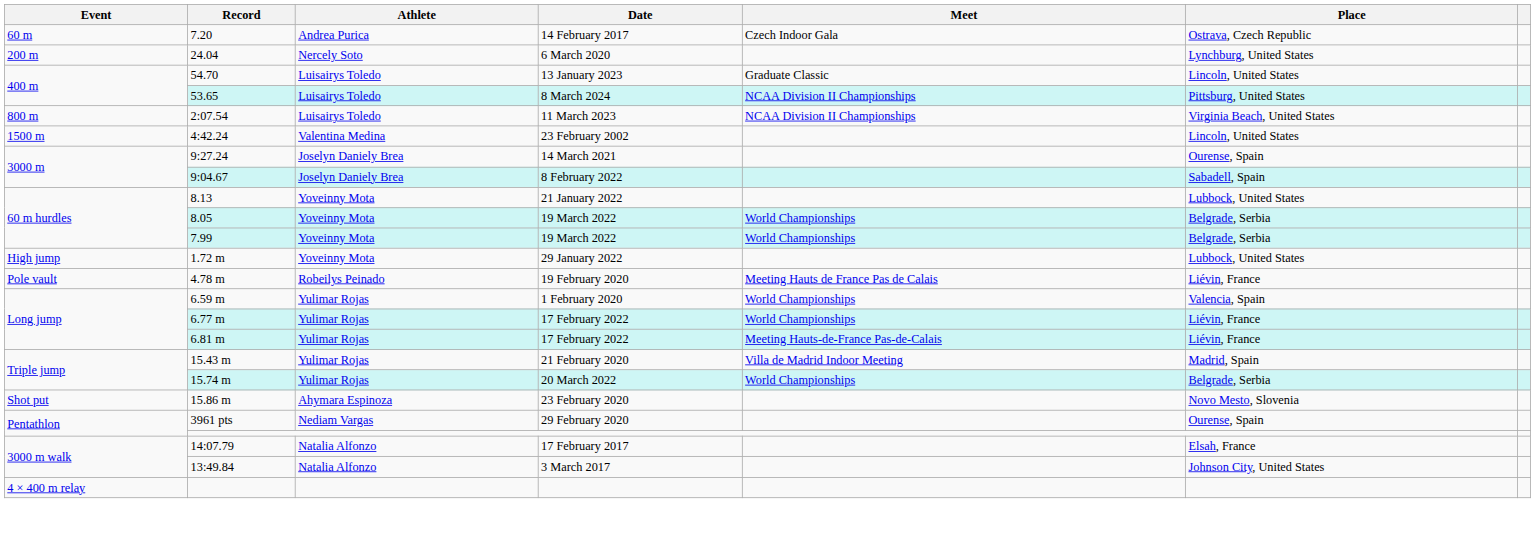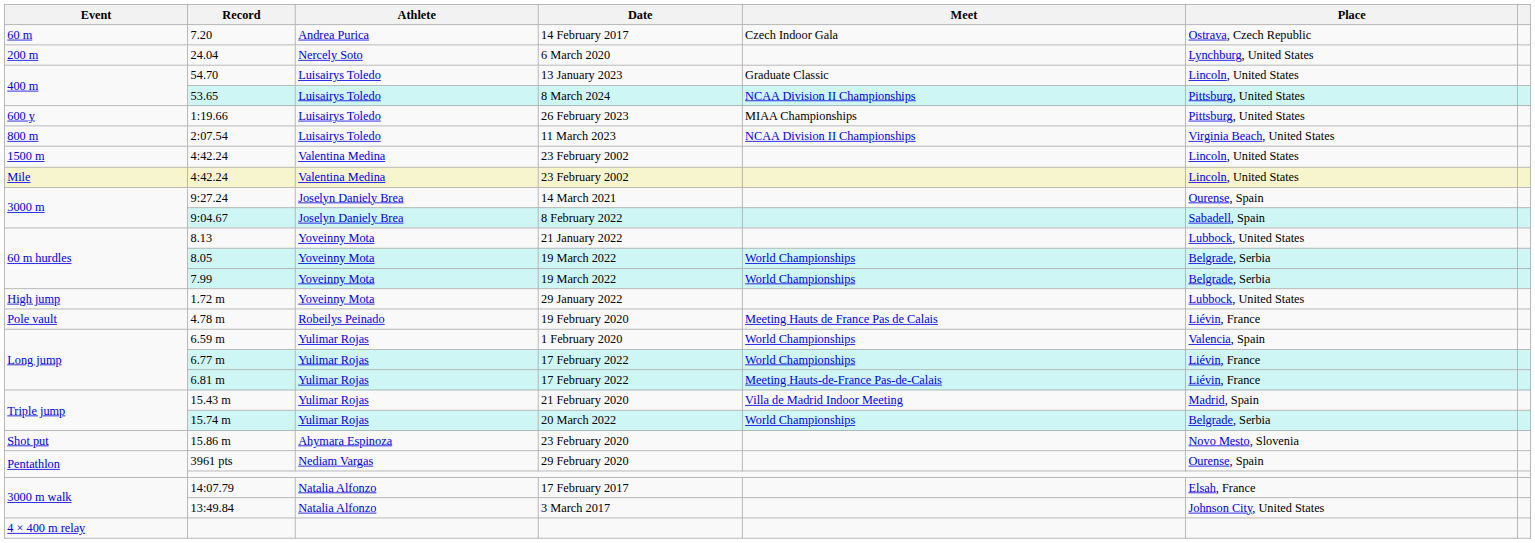 <table class="wikitable" style="font-size:95%; width: 95%;">
 <tr>
 <th>Event</th>
 <th>Record</th>
 <th>Athlete</th>
 <th>Date</th>
 <th>Meet</th>
 <th>Place</th>
 <th></th>
 </tr>
 <tr>
 <td><a href='#'>60 m</a></td>
 <td>7.20</td>
 <td><a href='#'>Andrea Purica</a></td>
 <td>14 February 2017</td>
 <td>Czech Indoor Gala</td>
 <td><a href='#'>Ostrava</a>, Czech Republic</td>
 <td></td>
 </tr>
 <tr>
 <td><a href='#'>200 m</a></td>
 <td>24.04</td>
 <td><a href='#'>Nercely Soto</a></td>
 <td>6 March 2020</td>
 <td></td>
 <td><a href='#'>Lynchburg</a>, United States</td>
 <td></td>
 </tr>
 <tr>
 <td rowspan=2><a href='#'>400 m</a></td>
 <td>54.70</td>
 <td><a href='#'>Luisairys Toledo</a></td>
 <td>13 January 2023</td>
 <td>Graduate Classic</td>
 <td><a href='#'>Lincoln</a>, United States</td>
 <td></td>
 </tr>
 <tr bgcolor=#CEF6F5>
 <td>53.65</td>
 <td><a href='#'>Luisairys Toledo</a></td>
 <td>8 March 2024</td>
 <td><a href='#'>NCAA Division II Championships</a></td>
 <td><a href='#'>Pittsburg</a>, United States</td>
 <td></td>
 </tr>
 <tr>
+<td><a href='#'>600 y</a></td>
+<td>1:19.66</td>
+<td><a href='#'>Luisairys Toledo</a></td>
+<td>26 February 2023</td>
+<td>MIAA Championships</td>
+<td><a href='#'>Pittsburg</a>, United States</td>
+<td></td>
+</tr>
+<tr>
 <td><a href='#'>800 m</a></td>
 <td>2:07.54</td>
 <td><a href='#'>Luisairys Toledo</a></td>
 <td>11 March 2023</td>
 <td><a href='#'>NCAA Division II Championships</a></td>
 <td><a href='#'>Virginia Beach</a>, United States</td>
 <td></td>
 </tr>
 <tr>
 <td><a href='#'>1500 m</a></td>
+<td>4:42.24</td>
+<td><a href='#'>Valentina Medina</a></td>
+<td>23 February 2002</td>
+<td></td>
+<td><a href='#'>Lincoln</a>, United States</td>
+<td></td>
+</tr>
+<tr style="background:#f6F5CE;">
+<td><a href='#'>Mile</a></td>
 <td>4:42.24</td>
 <td><a href='#'>Valentina Medina</a></td>
 <td>23 February 2002</td>
 <td></td>
 <td><a href='#'>Lincoln</a>, United States</td>
 <td></td>
 </tr>
 <tr>
 <td rowspan=2><a href='#'>3000 m</a></td>
 <td>9:27.24</td>
 <td><a href='#'>Joselyn Daniely Brea</a></td>
 <td>14 March 2021</td>
 <td></td>
 <td><a href='#'>Ourense</a>, Spain</td>
 <td></td>
 </tr>
 <tr bgcolor=#CEF6F5>
 <td>9:04.67</td>
 <td><a href='#'>Joselyn Daniely Brea</a></td>
 <td>8 February 2022</td>
 <td></td>
 <td><a href='#'>Sabadell</a>, Spain</td>
 <td></td>
 </tr>
 <tr>
 <td rowspan=3><a href='#'>60 m hurdles</a></td>
 <td>8.13</td>
 <td><a href='#'>Yoveinny Mota</a></td>
 <td>21 January 2022</td>
 <td></td>
 <td><a href='#'>Lubbock</a>, United States</td>
 <td></td>
 </tr>
 <tr bgcolor=#CEF6F5>
 <td>8.05</td>
 <td><a href='#'>Yoveinny Mota</a></td>
 <td>19 March 2022</td>
 <td><a href='#'>World Championships</a></td>
 <td><a href='#'>Belgrade</a>, Serbia</td>
 <td></td>
 </tr>
 <tr bgcolor=#CEF6F5>
 <td>7.99</td>
 <td><a href='#'>Yoveinny Mota</a></td>
 <td>19 March 2022</td>
 <td><a href='#'>World Championships</a></td>
 <td><a href='#'>Belgrade</a>, Serbia</td>
 <td></td>
 </tr>
 <tr>
 <td><a href='#'>High jump</a></td>
 <td>1.72 m</td>
 <td><a href='#'>Yoveinny Mota</a></td>
 <td>29 January 2022</td>
 <td></td>
 <td><a href='#'>Lubbock</a>, United States</td>
 <td></td>
 </tr>
 <tr>
 <td><a href='#'>Pole vault</a></td>
 <td>4.78 m</td>
 <td><a href='#'>Robeilys Peinado</a></td>
 <td>19 February 2020</td>
 <td><a href='#'>Meeting Hauts de France Pas de Calais</a></td>
 <td><a href='#'>Liévin</a>, France</td>
 <td></td>
 </tr>
 <tr>
 <td rowspan=3><a href='#'>Long jump</a></td>
 <td>6.59 m</td>
 <td><a href='#'>Yulimar Rojas</a></td>
 <td>1 February 2020</td>
 <td><a href='#'>World Championships</a></td>
 <td><a href='#'>Valencia</a>, Spain</td>
 <td></td>
 </tr>
 <tr bgcolor=#CEF6F5>
 <td>6.77 m</td>
 <td><a href='#'>Yulimar Rojas</a></td>
 <td>17 February 2022</td>
 <td><a href='#'>World Championships</a></td>
 <td><a href='#'>Liévin</a>, France</td>
 <td></td>
 </tr>
 <tr bgcolor=#CEF6F5>
 <td>6.81 m</td>
 <td><a href='#'>Yulimar Rojas</a></td>
 <td>17 February 2022</td>
 <td><a href='#'>Meeting Hauts-de-France Pas-de-Calais</a></td>
 <td><a href='#'>Liévin</a>, France</td>
 <td></td>
 </tr>
 <tr>
 <td rowspan=2><a href='#'>Triple jump</a></td>
 <td>15.43 m</td>
 <td><a href='#'>Yulimar Rojas</a></td>
 <td>21 February 2020</td>
 <td><a href='#'>Villa de Madrid Indoor Meeting</a></td>
 <td><a href='#'>Madrid</a>, Spain</td>
 <td></td>
 </tr>
 <tr bgcolor=#CEF6F5>
 <td>15.74 m</td>
 <td><a href='#'>Yulimar Rojas</a></td>
 <td>20 March 2022</td>
 <td><a href='#'>World Championships</a></td>
 <td><a href='#'>Belgrade</a>, Serbia</td>
 <td></td>
 </tr>
 <tr>
 <td><a href='#'>Shot put</a></td>
 <td>15.86 m</td>
 <td><a href='#'>Ahymara Espinoza</a></td>
 <td>23 February 2020</td>
 <td></td>
 <td><a href='#'>Novo Mesto</a>, Slovenia</td>
 <td></td>
 </tr>
 <tr>
 <td rowspan=2><a href='#'>Pentathlon</a></td>
 <td>3961 pts</td>
 <td><a href='#'>Nediam Vargas</a></td>
 <td>29 February 2020</td>
 <td></td>
 <td><a href='#'>Ourense</a>, Spain</td>
 <td></td>
 </tr>
 <tr>
 <td colspan=5></td>
 <td></td>
 </tr>
 <tr>
 <td rowspan=2><a href='#'>3000 m walk</a></td>
 <td>14:07.79</td>
 <td><a href='#'>Natalia Alfonzo</a></td>
 <td>17 February 2017</td>
 <td></td>
 <td><a href='#'>Elsah</a>, France</td>
 <td></td>
 </tr>
 <tr>
 <td>13:49.84 </td>
 <td><a href='#'>Natalia Alfonzo</a></td>
 <td>3 March 2017</td>
 <td></td>
 <td><a href='#'>Johnson City</a>, United States</td>
 <td></td>
 </tr>
 <tr>
 <td><a href='#'>4 × 400 m relay</a></td>
 <td></td>
 <td></td>
 <td></td>
 <td></td>
 <td></td>
 <td></td>
 </tr>
 </table>
